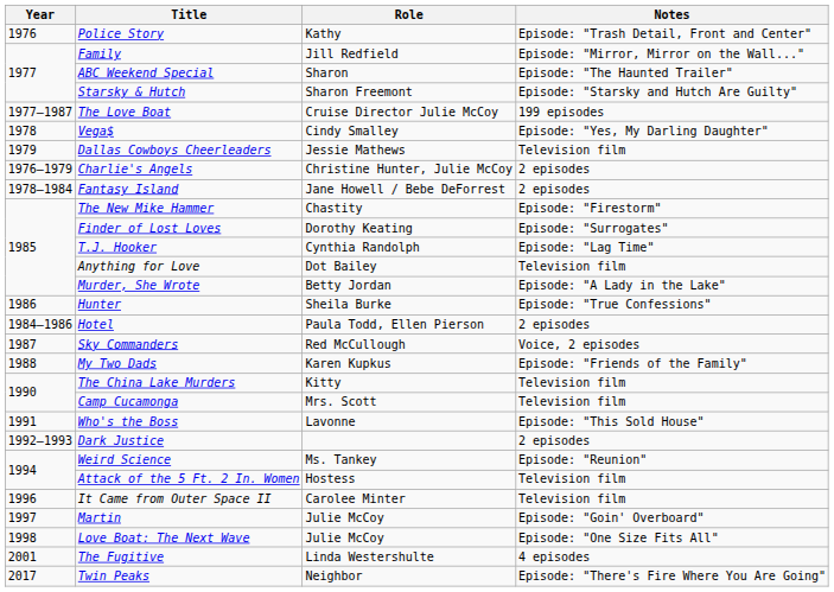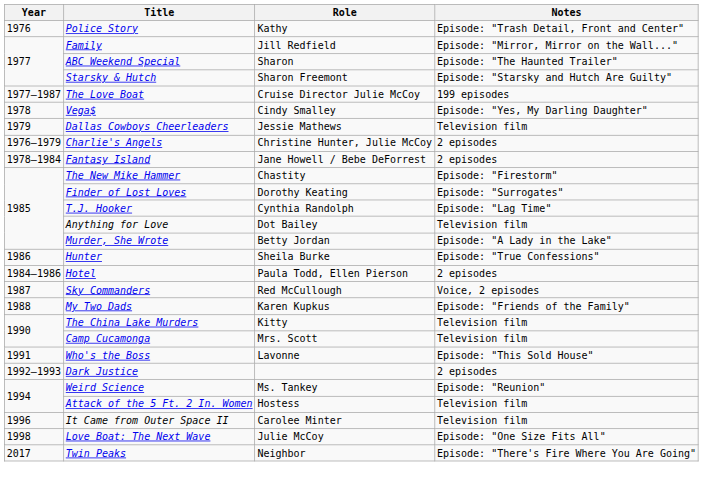 <table class="wikitable sortable">
 <tr>
 <th>Year</th>
 <th>Title</th>
 <th>Role</th>
 <th class= "unsortable">Notes</th>
 </tr>
 <tr>
 <td>1976</td>
 <td><em><a href='#'>Police Story</a></em></td>
 <td>Kathy</td>
 <td>Episode: "Trash Detail, Front and Center"</td>
 </tr>
 <tr>
 <td rowspan="3">1977</td>
 <td><em><a href='#'>Family</a></em></td>
 <td>Jill Redfield</td>
 <td>Episode: "Mirror, Mirror on the Wall..."</td>
 </tr>
 <tr>
 <td><em><a href='#'>ABC Weekend Special</a></em></td>
 <td>Sharon</td>
 <td>Episode: "The Haunted Trailer"</td>
 </tr>
 <tr>
 <td><em><a href='#'>Starsky & Hutch</a></em></td>
 <td>Sharon Freemont</td>
 <td>Episode: "Starsky and Hutch Are Guilty"</td>
 </tr>
 <tr>
 <td>1977–1987</td>
 <td><em><a href='#'>The Love Boat</a></em></td>
 <td>Cruise Director Julie McCoy</td>
 <td>199 episodes</td>
 </tr>
 <tr>
 <td>1978</td>
 <td><em><a href='#'>Vega$</a></em></td>
 <td>Cindy Smalley</td>
 <td>Episode: "Yes, My Darling Daughter"</td>
 </tr>
 <tr>
 <td>1979</td>
 <td><em><a href='#'>Dallas Cowboys Cheerleaders</a></em></td>
 <td>Jessie Mathews</td>
 <td>Television film</td>
 </tr>
 <tr>
 <td>1976–1979</td>
 <td><em><a href='#'>Charlie's Angels</a></em></td>
 <td>Christine Hunter, Julie McCoy</td>
 <td>2 episodes</td>
 </tr>
 <tr>
 <td>1978–1984</td>
 <td><em><a href='#'>Fantasy Island</a></em></td>
 <td>Jane Howell / Bebe DeForrest</td>
 <td>2 episodes</td>
 </tr>
 <tr>
 <td rowspan="5">1985</td>
 <td><em><a href='#'>The New Mike Hammer</a></em></td>
 <td>Chastity</td>
 <td>Episode: "Firestorm"</td>
 </tr>
 <tr>
 <td><em><a href='#'>Finder of Lost Loves</a></em></td>
 <td>Dorothy Keating</td>
 <td>Episode: "Surrogates"</td>
 </tr>
 <tr>
 <td><em><a href='#'>T.J. Hooker</a></em></td>
 <td>Cynthia Randolph</td>
 <td>Episode: "Lag Time"</td>
 </tr>
 <tr>
 <td><em>Anything for Love</em></td>
 <td>Dot Bailey</td>
 <td>Television film</td>
 </tr>
 <tr>
 <td><em><a href='#'>Murder, She Wrote</a></em></td>
 <td>Betty Jordan</td>
 <td>Episode: "A Lady in the Lake"</td>
 </tr>
 <tr>
 <td>1986</td>
 <td><em><a href='#'>Hunter</a></em></td>
 <td>Sheila Burke</td>
 <td>Episode: "True Confessions"</td>
 </tr>
 <tr>
 <td>1984–1986</td>
 <td><em><a href='#'>Hotel</a></em></td>
 <td>Paula Todd, Ellen Pierson</td>
 <td>2 episodes</td>
 </tr>
 <tr>
 <td>1987</td>
 <td><em><a href='#'>Sky Commanders</a></em></td>
 <td>Red McCullough</td>
 <td>Voice, 2 episodes</td>
 </tr>
 <tr>
 <td>1988</td>
 <td><em><a href='#'>My Two Dads</a></em></td>
 <td>Karen Kupkus</td>
 <td>Episode: "Friends of the Family"</td>
 </tr>
 <tr>
 <td rowspan="2">1990</td>
 <td><em><a href='#'>The China Lake Murders</a></em></td>
 <td>Kitty</td>
 <td>Television film</td>
 </tr>
 <tr>
 <td><em><a href='#'>Camp Cucamonga</a></em></td>
 <td>Mrs. Scott</td>
 <td>Television film</td>
 </tr>
 <tr>
 <td>1991</td>
 <td><em><a href='#'>Who's the Boss</a></em></td>
 <td>Lavonne</td>
 <td>Episode: "This Sold House"</td>
 </tr>
 <tr>
 <td>1992–1993</td>
 <td><em><a href='#'>Dark Justice</a></em></td>
 <td></td>
 <td>2 episodes</td>
 </tr>
 <tr>
 <td rowspan="2">1994</td>
 <td><em><a href='#'>Weird Science</a></em></td>
 <td>Ms. Tankey</td>
 <td>Episode: "Reunion"</td>
 </tr>
 <tr>
 <td><em><a href='#'>Attack of the 5 Ft. 2 In. Women</a></em></td>
 <td>Hostess</td>
 <td>Television film</td>
 </tr>
 <tr>
 <td>1996</td>
 <td><em>It Came from Outer Space II</em></td>
 <td>Carolee Minter</td>
 <td>Television film</td>
 </tr>
 <tr>
-<td>1997</td>
-<td><em><a href='#'>Martin</a></em></td>
-<td>Julie McCoy</td>
-<td>Episode: "Goin' Overboard"</td>
-</tr>
-<tr>
 <td>1998</td>
 <td><em><a href='#'>Love Boat: The Next Wave</a></em></td>
 <td>Julie McCoy</td>
 <td>Episode: "One Size Fits All"</td>
-</tr>
-<tr>
-<td>2001</td>
-<td><em><a href='#'>The Fugitive</a></em></td>
-<td>Linda Westershulte</td>
-<td>4 episodes</td>
 </tr>
 <tr>
 <td>2017</td>
 <td><em><a href='#'>Twin Peaks</a></em></td>
 <td>Neighbor</td>
 <td>Episode: "There's Fire Where You Are Going"</td>
 </tr>
 </table>
